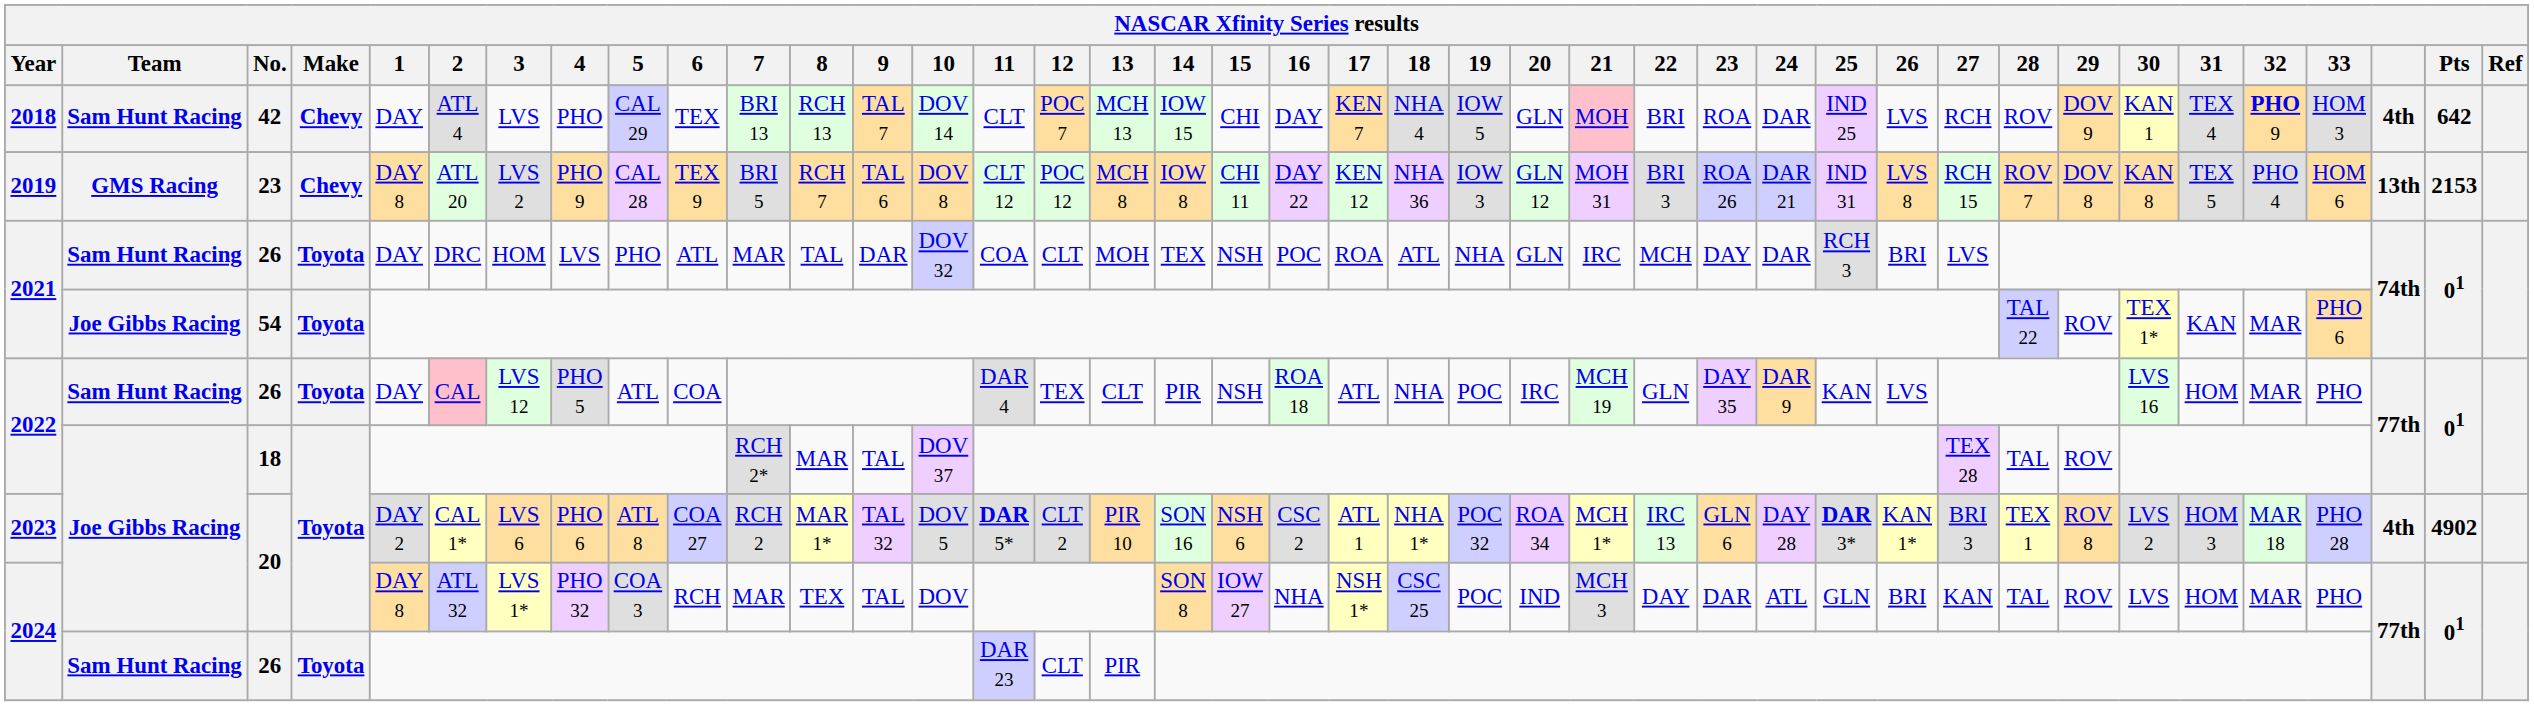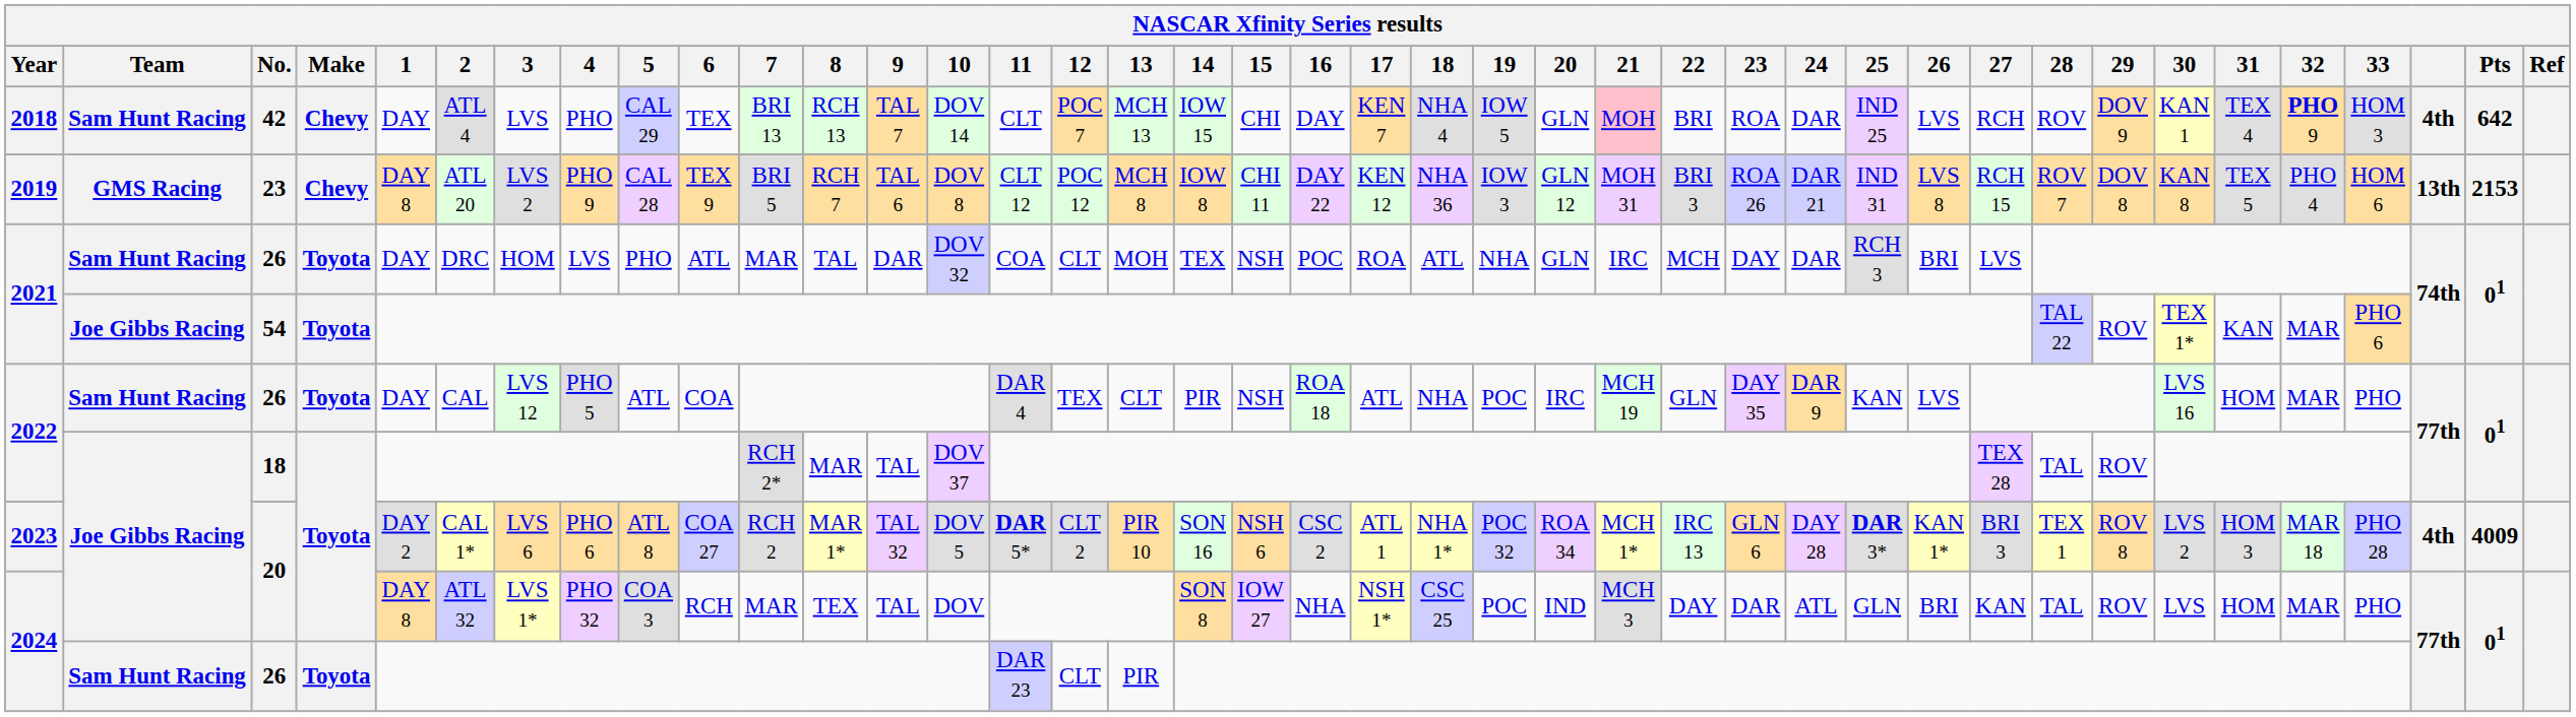 <table class="wikitable" style="text-align:center; font-size:75%">
 <tr>
 <th colspan=42><a href='#'>NASCAR Xfinity Series</a> results</th>
 </tr>
 <tr>
 <th>Year</th>
 <th>Team</th>
 <th>No.</th>
 <th>Make</th>
 <th>1</th>
 <th>2</th>
 <th>3</th>
 <th>4</th>
 <th>5</th>
 <th>6</th>
 <th>7</th>
 <th>8</th>
 <th>9</th>
 <th>10</th>
 <th>11</th>
 <th>12</th>
 <th>13</th>
 <th>14</th>
 <th>15</th>
 <th>16</th>
 <th>17</th>
 <th>18</th>
 <th>19</th>
 <th>20</th>
 <th>21</th>
 <th>22</th>
 <th>23</th>
 <th>24</th>
 <th>25</th>
 <th>26</th>
 <th>27</th>
 <th>28</th>
 <th>29</th>
 <th>30</th>
 <th>31</th>
 <th>32</th>
 <th>33</th>
 <th></th>
 <th>Pts</th>
 <th>Ref</th>
 </tr>
 <tr>
 <th><a href='#'>2018</a></th>
 <th><a href='#'>Sam Hunt Racing</a></th>
 <th>42</th>
 <th><a href='#'>Chevy</a></th>
 <td><a href='#'>DAY</a></td>
 <td style="background:#DFDFDF;"><a href='#'>ATL</a><br><small>4</small></td>
 <td><a href='#'>LVS</a></td>
 <td><a href='#'>PHO</a></td>
 <td style="background:#CFCFFF;"><a href='#'>CAL</a><br><small>29</small></td>
 <td><a href='#'>TEX</a></td>
 <td style="background:#DFFFDF;"><a href='#'>BRI</a><br><small>13</small></td>
 <td style="background:#DFFFDF;"><a href='#'>RCH</a><br><small>13</small></td>
 <td style="background:#FFDF9F;"><a href='#'>TAL</a><br><small>7</small></td>
 <td style="background:#DFFFDF;"><a href='#'>DOV</a><br><small>14</small></td>
 <td><a href='#'>CLT</a></td>
 <td style="background:#FFDF9F;"><a href='#'>POC</a><br><small>7</small></td>
 <td style="background:#DFFFDF;"><a href='#'>MCH</a><br><small>13</small></td>
 <td style="background:#DFFFDF;"><a href='#'>IOW</a><br><small>15</small></td>
 <td><a href='#'>CHI</a></td>
 <td><a href='#'>DAY</a></td>
 <td style="background:#FFDF9F;"><a href='#'>KEN</a><br><small>7</small></td>
 <td style="background:#DFDFDF;"><a href='#'>NHA</a><br><small>4</small></td>
 <td style="background:#DFDFDF;"><a href='#'>IOW</a><br><small>5</small></td>
 <td><a href='#'>GLN</a></td>
 <td style="background: pink;"><a href='#'>MOH</a></td>
 <td><a href='#'>BRI</a></td>
 <td><a href='#'>ROA</a></td>
 <td><a href='#'>DAR</a></td>
 <td style="background:#EFCFFF;"><a href='#'>IND</a><br><small>25</small></td>
 <td><a href='#'>LVS</a></td>
 <td><a href='#'>RCH</a></td>
 <td><a href='#'>ROV</a></td>
 <td style="background:#FFDF9F;"><a href='#'>DOV</a><br><small>9</small></td>
 <td style="background:#FFFFBF;"><a href='#'>KAN</a><br><small>1</small></td>
 <td style="background:#DFDFDF;"><a href='#'>TEX</a><br><small>4</small></td>
 <td style="background:#FFDF9F;"><strong><a href='#'>PHO</a></strong><br><small>9</small></td>
 <td style="background:#DFDFDF;"><a href='#'>HOM</a><br><small>3</small></td>
 <th>4th</th>
 <th>642</th>
 <th></th>
 </tr>
 <tr>
 <th><a href='#'>2019</a></th>
 <th><a href='#'>GMS Racing</a></th>
 <th>23</th>
 <th><a href='#'>Chevy</a></th>
 <td style="background:#FFDF9F;"><a href='#'>DAY</a><br><small>8</small></td>
 <td style="background:#DFFFDF;"><a href='#'>ATL</a><br><small>20</small></td>
 <td style="background:#DFDFDF;"><a href='#'>LVS</a><br><small>2</small></td>
 <td style="background:#FFDF9F;"><a href='#'>PHO</a><br><small>9</small></td>
 <td style="background:#EFCFFF;"><a href='#'>CAL</a><br><small>28</small></td>
 <td style="background:#FFDF9F;"><a href='#'>TEX</a><br><small>9</small></td>
 <td style="background:#DFDFDF;"><a href='#'>BRI</a><br><small>5</small></td>
 <td style="background:#FFDF9F;"><a href='#'>RCH</a><br><small>7</small></td>
 <td style="background:#FFDF9F;"><a href='#'>TAL</a><br><small>6</small></td>
 <td style="background:#FFDF9F;"><a href='#'>DOV</a><br><small>8</small></td>
 <td style="background:#DFFFDF;"><a href='#'>CLT</a><br><small>12</small></td>
 <td style="background:#DFFFDF;"><a href='#'>POC</a><br><small>12</small></td>
 <td style="background:#FFDF9F;"><a href='#'>MCH</a><br><small>8</small></td>
 <td style="background:#FFDF9F;"><a href='#'>IOW</a><br><small>8</small></td>
 <td style="background:#DFFFDF;"><a href='#'>CHI</a><br><small>11</small></td>
 <td style="background:#EFCFFF;"><a href='#'>DAY</a><br><small>22</small></td>
 <td style="background:#DFFFDF;"><a href='#'>KEN</a><br><small>12</small></td>
 <td style="background:#EFCFFF;"><a href='#'>NHA</a><br><small>36</small></td>
 <td style="background:#DFDFDF;"><a href='#'>IOW</a><br><small>3</small></td>
 <td style="background:#DFFFDF;"><a href='#'>GLN</a><br><small>12</small></td>
 <td style="background:#EFCFFF;"><a href='#'>MOH</a><br><small>31</small></td>
 <td style="background:#DFDFDF;"><a href='#'>BRI</a><br><small>3</small></td>
 <td style="background:#CFCFFF;"><a href='#'>ROA</a><br><small>26</small></td>
 <td style="background:#CFCFFF;"><a href='#'>DAR</a><br><small>21</small></td>
 <td style="background:#EFCFFF;"><a href='#'>IND</a><br><small>31</small></td>
 <td style="background:#FFDF9F;"><a href='#'>LVS</a><br><small>8</small></td>
 <td style="background:#DFFFDF;"><a href='#'>RCH</a><br><small>15</small></td>
 <td style="background:#FFDF9F;"><a href='#'>ROV</a><br><small>7</small></td>
 <td style="background:#FFDF9F;"><a href='#'>DOV</a><br><small>8</small></td>
 <td style="background:#FFDF9F;"><a href='#'>KAN</a><br><small>8</small></td>
 <td style="background:#DFDFDF;"><a href='#'>TEX</a><br><small>5</small></td>
 <td style="background:#DFDFDF;"><a href='#'>PHO</a><br><small>4</small></td>
 <td style="background:#FFDF9F;"><a href='#'>HOM</a><br><small>6</small></td>
 <th>13th</th>
 <th>2153</th>
 <th></th>
 </tr>
 <tr>
 <th rowspan=2><a href='#'>2021</a></th>
 <th><a href='#'>Sam Hunt Racing</a></th>
 <th>26</th>
 <th><a href='#'>Toyota</a></th>
 <td><a href='#'>DAY</a></td>
 <td><a href='#'>DRC</a></td>
 <td><a href='#'>HOM</a></td>
 <td><a href='#'>LVS</a></td>
 <td><a href='#'>PHO</a></td>
 <td><a href='#'>ATL</a></td>
 <td><a href='#'>MAR</a></td>
 <td><a href='#'>TAL</a></td>
 <td><a href='#'>DAR</a></td>
 <td style="background:#CFCFFF;"><a href='#'>DOV</a><br><small>32</small></td>
 <td><a href='#'>COA</a></td>
 <td><a href='#'>CLT</a></td>
 <td><a href='#'>MOH</a></td>
 <td><a href='#'>TEX</a></td>
 <td><a href='#'>NSH</a></td>
 <td><a href='#'>POC</a></td>
 <td><a href='#'>ROA</a></td>
 <td><a href='#'>ATL</a></td>
 <td><a href='#'>NHA</a></td>
 <td><a href='#'>GLN</a></td>
 <td><a href='#'>IRC</a></td>
 <td><a href='#'>MCH</a></td>
 <td><a href='#'>DAY</a></td>
 <td><a href='#'>DAR</a></td>
 <td style="background:#DFDFDF;"><a href='#'>RCH</a><br><small>3</small></td>
 <td><a href='#'>BRI</a></td>
 <td><a href='#'>LVS</a></td>
 <td colspan=6></td>
 <th rowspan=2>74th</th>
 <th rowspan=2>0<sup>1</sup></th>
 <th rowspan=2></th>
 </tr>
 <tr>
 <th><a href='#'>Joe Gibbs Racing</a></th>
 <th>54</th>
 <th><a href='#'>Toyota</a></th>
 <td colspan=27></td>
 <td style="background:#CFCFFF;"><a href='#'>TAL</a><br><small>22</small></td>
 <td><a href='#'>ROV</a></td>
 <td style="background:#FFFFBF"><a href='#'>TEX</a><br><small>1*</small></td>
 <td><a href='#'>KAN</a></td>
 <td><a href='#'>MAR</a></td>
 <td style="background:#FFDF9F;"><a href='#'>PHO</a><br><small>6</small></td>
 </tr>
 <tr>
 <th rowspan=2><a href='#'>2022</a></th>
 <th><a href='#'>Sam Hunt Racing</a></th>
 <th>26</th>
 <th><a href='#'>Toyota</a></th>
 <td><a href='#'>DAY</a></td>
-<td style="background: pink;"><a href='#'>CAL</a></td>
+<td><a href='#'>CAL</a></td>
 <td style="background:#DFFFDF;"><a href='#'>LVS</a><br><small>12</small></td>
 <td style="background:#DFDFDF;"><a href='#'>PHO</a><br><small>5</small></td>
 <td><a href='#'>ATL</a></td>
 <td><a href='#'>COA</a></td>
 <td colspan=4></td>
 <td style="background:#DFDFDF;"><a href='#'>DAR</a><br><small>4</small></td>
 <td><a href='#'>TEX</a></td>
 <td><a href='#'>CLT</a></td>
 <td><a href='#'>PIR</a></td>
 <td><a href='#'>NSH</a></td>
 <td style="background:#DFFFDF;"><a href='#'>ROA</a><br><small>18</small></td>
 <td><a href='#'>ATL</a></td>
 <td><a href='#'>NHA</a></td>
 <td><a href='#'>POC</a></td>
 <td><a href='#'>IRC</a></td>
 <td style="background:#DFFFDF;"><a href='#'>MCH</a><br><small>19</small></td>
 <td><a href='#'>GLN</a></td>
 <td style="background:#EFCFFF;"><a href='#'>DAY</a><br><small>35</small></td>
 <td style="background:#FFDF9F;"><a href='#'>DAR</a><br><small>9</small></td>
 <td><a href='#'>KAN</a></td>
 <td><a href='#'>LVS</a></td>
 <td colspan=3></td>
 <td style="background:#DFFFDF;"><a href='#'>LVS</a><br><small>16</small></td>
 <td><a href='#'>HOM</a></td>
 <td><a href='#'>MAR</a></td>
 <td><a href='#'>PHO</a></td>
 <th rowspan=2>77th</th>
 <th rowspan=2>0<sup>1</sup></th>
 <th rowspan=2></th>
 </tr>
 <tr>
 <th rowspan=3><a href='#'>Joe Gibbs Racing</a></th>
 <th>18</th>
 <th rowspan=3><a href='#'>Toyota</a></th>
 <td colspan=6></td>
 <td style="background:#DFDFDF;"><a href='#'>RCH</a><br><small>2*</small></td>
 <td><a href='#'>MAR</a></td>
 <td><a href='#'>TAL</a></td>
 <td style="background:#EFCFFF;"><a href='#'>DOV</a><br><small>37</small></td>
 <td colspan=16></td>
 <td style="background:#EFCFFF;"><a href='#'>TEX</a><br><small>28</small></td>
 <td><a href='#'>TAL</a></td>
 <td><a href='#'>ROV</a></td>
 <td colspan=4></td>
 </tr>
 <tr>
 <th><a href='#'>2023</a></th>
 <th rowspan=2>20</th>
 <td style="background:#DFDFDF;"><a href='#'>DAY</a><br><small>2</small></td>
 <td style="background:#FFFFBF;"><a href='#'>CAL</a><br><small>1*</small></td>
 <td style="background:#FFDF9F;"><a href='#'>LVS</a><br><small>6</small></td>
 <td style="background:#FFDF9F;"><a href='#'>PHO</a><br><small>6</small></td>
 <td style="background:#FFDF9F;"><a href='#'>ATL</a><br><small>8</small></td>
 <td style="background:#CFCFFF;"><a href='#'>COA</a><br><small>27</small></td>
 <td style="background:#DFDFDF;"><a href='#'>RCH</a><br><small>2</small></td>
 <td style="background:#FFFFBF;"><a href='#'>MAR</a><br><small>1*</small></td>
 <td style="background:#EFCFFF;"><a href='#'>TAL</a><br><small>32</small></td>
 <td style="background:#DFDFDF;"><a href='#'>DOV</a><br><small>5</small></td>
 <td style="background:#DFDFDF;"><strong><a href='#'>DAR</a></strong><br><small>5*</small></td>
 <td style="background:#DFDFDF;"><a href='#'>CLT</a><br><small>2</small></td>
 <td style="background:#FFDF9F;"><a href='#'>PIR</a><br><small>10</small></td>
 <td style="background:#DFFFDF;"><a href='#'>SON</a><br><small>16</small></td>
 <td style="background:#FFDF9F;"><a href='#'>NSH</a><br><small>6</small></td>
 <td style="background:#DFDFDF;"><a href='#'>CSC</a><br><small>2</small></td>
 <td style="background:#FFFFBF;"><a href='#'>ATL</a><br><small>1</small></td>
 <td style="background:#FFFFBF;"><a href='#'>NHA</a><br><small>1*</small></td>
 <td style="background:#CFCFFF;"><a href='#'>POC</a><br><small>32</small></td>
 <td style="background:#EFCFFF;"><a href='#'>ROA</a><br><small>34</small></td>
 <td style="background:#FFFFBF;"><a href='#'>MCH</a><br><small>1*</small></td>
 <td style="background:#DFFFDF;"><a href='#'>IRC</a><br><small>13</small></td>
 <td style="background:#FFDF9F;"><a href='#'>GLN</a><br><small>6</small></td>
 <td style="background:#EFCFFF;"><a href='#'>DAY</a><br><small>28</small></td>
 <td style="background:#DFDFDF;"><strong><a href='#'>DAR</a></strong><br><small>3*</small></td>
 <td style="background:#FFFFBF;"><a href='#'>KAN</a><br><small>1*</small></td>
 <td style="background:#DFDFDF;"><a href='#'>BRI</a><br><small>3</small></td>
 <td style="background:#FFFFBF;"><a href='#'>TEX</a><br><small>1</small></td>
 <td style="background:#FFDF9F;"><a href='#'>ROV</a><br><small>8</small></td>
 <td style="background:#DFDFDF;"><a href='#'>LVS</a><br><small>2</small></td>
 <td style="background:#DFDFDF;"><a href='#'>HOM</a><br><small>3</small></td>
 <td style="background:#DFFFDF;"><a href='#'>MAR</a><br><small>18</small></td>
 <td style="background:#CFCFFF;"><a href='#'>PHO</a><br><small>28</small></td>
 <th>4th</th>
-<th>4902</th>
+<th>4009</th>
 <th></th>
 </tr>
 <tr>
 <th rowspan=2><a href='#'>2024</a></th>
 <td style="background:#FFDF9F;"><a href='#'>DAY</a><br><small>8</small></td>
 <td style="background:#CFCFFF;"><a href='#'>ATL</a><br><small>32</small></td>
 <td style="background:#FFFFBF;"><a href='#'>LVS</a><br><small>1*</small></td>
 <td style="background:#EFCFFF;"><a href='#'>PHO</a><br><small>32</small></td>
 <td style="background:#DFDFDF;"><a href='#'>COA</a><br><small>3</small></td>
 <td><a href='#'>RCH</a></td>
 <td><a href='#'>MAR</a></td>
 <td><a href='#'>TEX</a></td>
 <td><a href='#'>TAL</a></td>
 <td><a href='#'>DOV</a></td>
 <td colspan=3></td>
 <td style="background:#FFDF9F;"><a href='#'>SON</a><br><small>8</small></td>
 <td style="background:#EFCFFF;"><a href='#'>IOW</a><br><small>27</small></td>
 <td><a href='#'>NHA</a></td>
 <td style="background:#FFFFBF;"><a href='#'>NSH</a><br><small>1*</small></td>
 <td style="background:#CFCFFF;"><a href='#'>CSC</a><br><small>25</small></td>
 <td><a href='#'>POC</a></td>
 <td><a href='#'>IND</a></td>
 <td style="background:#DFDFDF;"><a href='#'>MCH</a><br><small>3</small></td>
 <td><a href='#'>DAY</a></td>
 <td><a href='#'>DAR</a></td>
 <td><a href='#'>ATL</a></td>
 <td><a href='#'>GLN</a></td>
 <td><a href='#'>BRI</a></td>
 <td><a href='#'>KAN</a></td>
 <td><a href='#'>TAL</a></td>
 <td><a href='#'>ROV</a></td>
 <td><a href='#'>LVS</a></td>
 <td><a href='#'>HOM</a></td>
 <td><a href='#'>MAR</a></td>
 <td><a href='#'>PHO</a></td>
 <th rowspan=2>77th</th>
 <th rowspan=2>0<sup>1</sup></th>
 <th rowspan=2></th>
 </tr>
 <tr>
 <th><a href='#'>Sam Hunt Racing</a></th>
 <th>26</th>
 <th><a href='#'>Toyota</a></th>
 <td colspan=10></td>
 <td style="background:#CFCFFF;"><a href='#'>DAR</a><br><small>23</small></td>
 <td><a href='#'>CLT</a></td>
 <td><a href='#'>PIR</a></td>
 <td colspan=20></td>
 </tr>
 </table>
